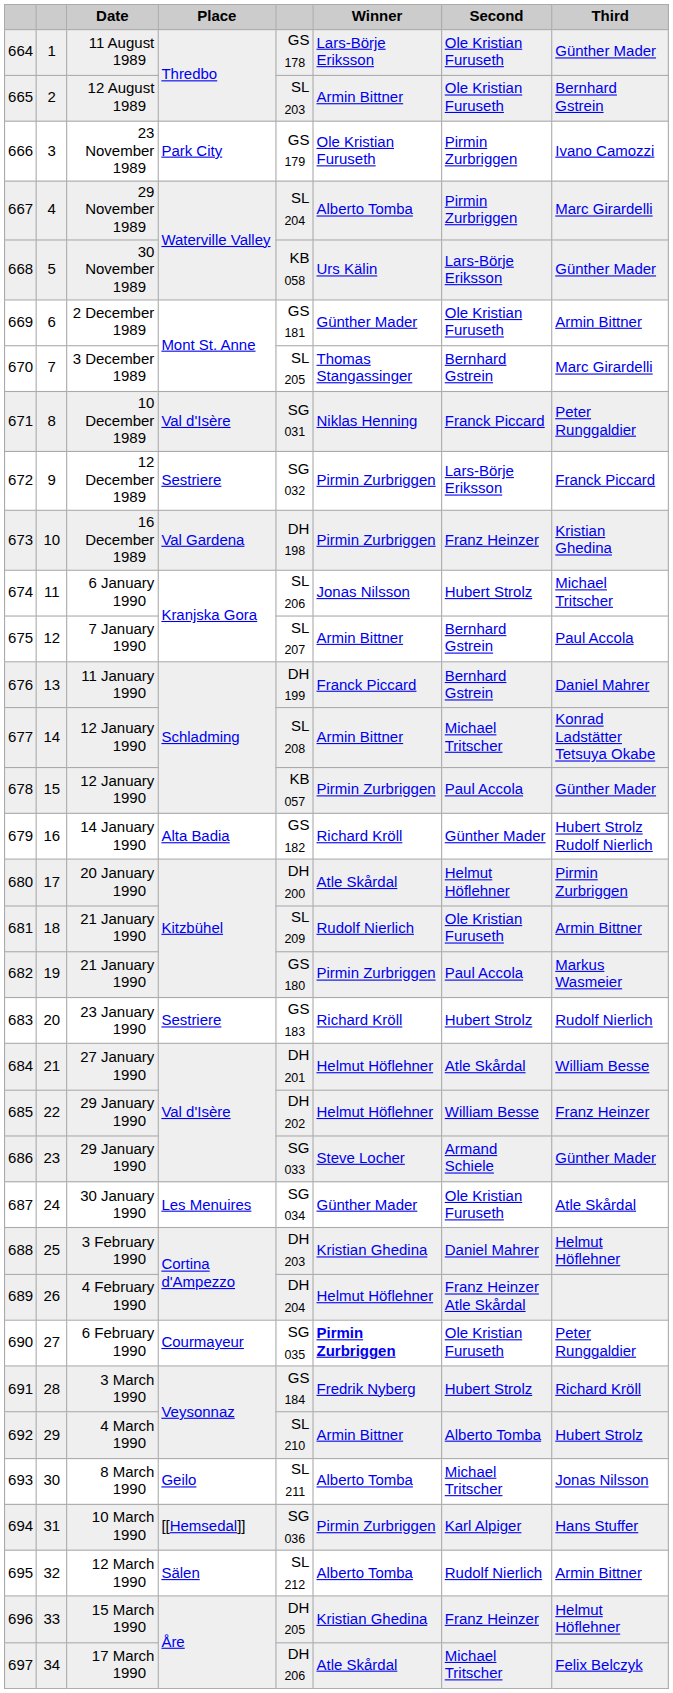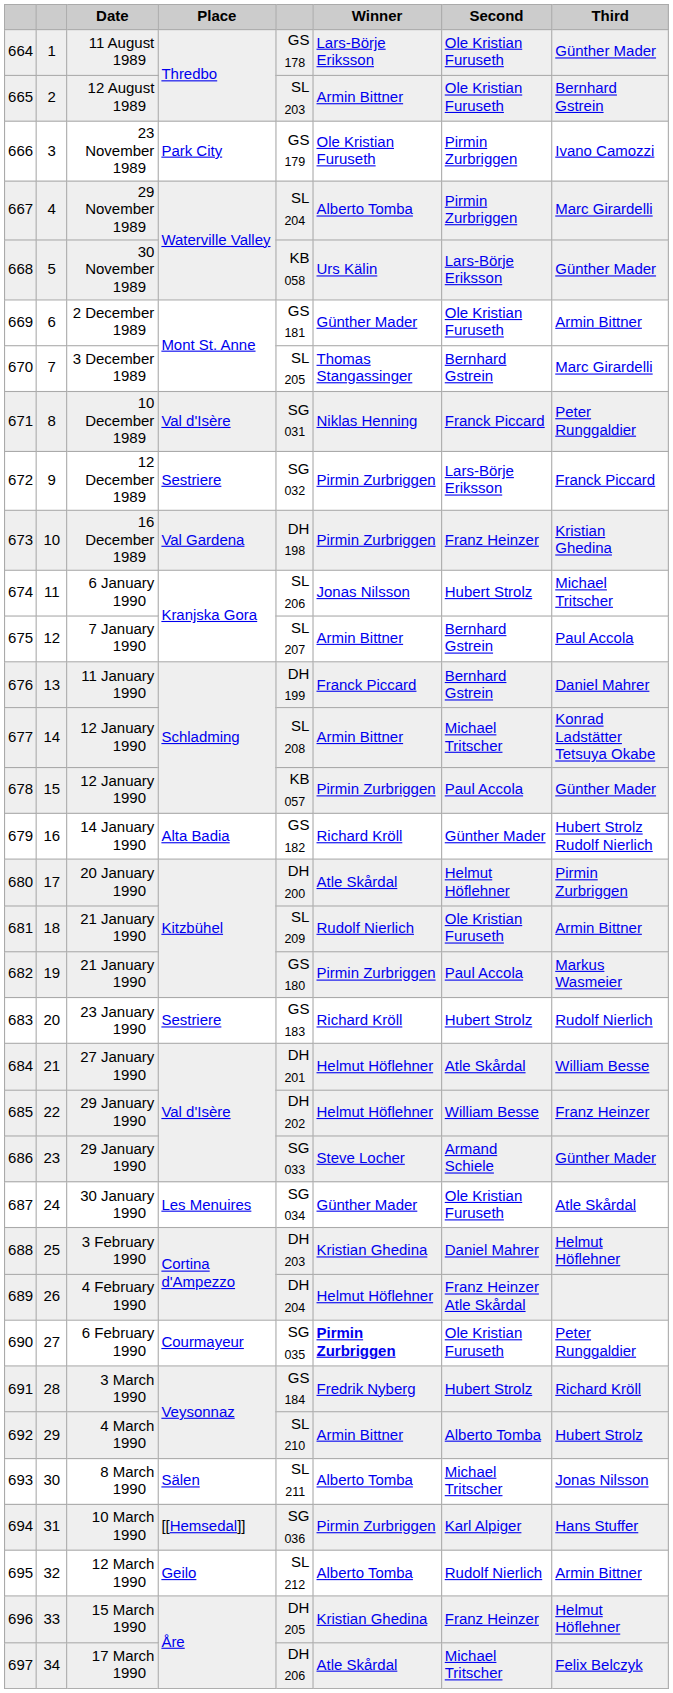 <table class="wikitable plainrowheaders" style="background:#fff; font-size:86%; line-height:16px; border:grey solid 1px; border-collapse:collapse;">
 <tr style="background:#ccc; text-align:center;">
 <td align="center" width="13"></td>
 <td align="center" width="40"></td>
 <td align="center" width="120"><strong>Date</strong></td>
 <td align="center" width="180"><strong>Place</strong></td>
 <td align="center" width="42"></td>
 <td align="center" width="185"><strong>Winner</strong></td>
 <td align="center" width="185"><strong>Second</strong></td>
 <td align="center" width="185"><strong>Third</strong></td>
 </tr>
 <tr bgcolor="#EFEFEF">
 <td align=center>664</td>
 <td align=center>1</td>
 <td align=right>11 August 1989  </td>
 <td rowspan=2> <a href='#'>Thredbo</a></td>
 <td align=right>GS <sub>178</sub> </td>
 <td> <a href='#'>Lars-Börje Eriksson</a></td>
 <td> <a href='#'>Ole Kristian Furuseth</a></td>
 <td> <a href='#'>Günther Mader</a></td>
 </tr>
 <tr bgcolor="#EFEFEF">
 <td align=center>665</td>
 <td align=center>2</td>
 <td align=right>12 August 1989  </td>
 <td align=right>SL <sub>203</sub> </td>
 <td> <a href='#'>Armin Bittner</a></td>
 <td> <a href='#'>Ole Kristian Furuseth</a></td>
 <td> <a href='#'>Bernhard Gstrein</a></td>
 </tr>
 <tr>
 <td align=center>666</td>
 <td align=center>3</td>
 <td align=right>23 November 1989  </td>
 <td> <a href='#'>Park City</a></td>
 <td align=right>GS <sub>179</sub> </td>
 <td> <a href='#'>Ole Kristian Furuseth</a></td>
 <td> <a href='#'>Pirmin Zurbriggen</a></td>
 <td> <a href='#'>Ivano Camozzi</a></td>
 </tr>
 <tr bgcolor="#EFEFEF">
 <td align=center>667</td>
 <td align=center>4</td>
 <td align=right>29 November 1989  </td>
 <td rowspan=2> <a href='#'>Waterville Valley</a></td>
 <td align=right>SL <sub>204</sub> </td>
 <td> <a href='#'>Alberto Tomba</a></td>
 <td> <a href='#'>Pirmin Zurbriggen</a></td>
 <td> <a href='#'>Marc Girardelli</a></td>
 </tr>
 <tr bgcolor="#EFEFEF">
 <td align=center>668</td>
 <td align=center>5</td>
 <td align=right>30 November 1989  </td>
 <td align=right>KB <sub>058</sub> </td>
 <td> <a href='#'>Urs Kälin</a></td>
 <td> <a href='#'>Lars-Börje Eriksson</a></td>
 <td> <a href='#'>Günther Mader</a></td>
 </tr>
 <tr>
 <td align=center>669</td>
 <td align=center>6</td>
 <td align=right>2 December 1989  </td>
 <td rowspan=2> <a href='#'>Mont St. Anne</a></td>
 <td align=right>GS <sub>181</sub> </td>
 <td> <a href='#'>Günther Mader</a></td>
 <td> <a href='#'>Ole Kristian Furuseth</a></td>
 <td> <a href='#'>Armin Bittner</a></td>
 </tr>
 <tr>
 <td align=center>670</td>
 <td align=center>7</td>
 <td align=right>3 December 1989  </td>
 <td align=right>SL <sub>205</sub> </td>
 <td> <a href='#'>Thomas Stangassinger</a></td>
 <td> <a href='#'>Bernhard Gstrein</a></td>
 <td> <a href='#'>Marc Girardelli</a></td>
 </tr>
 <tr bgcolor="#EFEFEF">
 <td align=center>671</td>
 <td align=center>8</td>
 <td align=right>10 December 1989  </td>
 <td> <a href='#'>Val d'Isère</a></td>
 <td align=right>SG <sub>031</sub> </td>
 <td> <a href='#'>Niklas Henning</a></td>
 <td> <a href='#'>Franck Piccard</a></td>
 <td> <a href='#'>Peter Runggaldier</a></td>
 </tr>
 <tr>
 <td align=center>672</td>
 <td align=center>9</td>
 <td align=right>12 December 1989  </td>
 <td> <a href='#'>Sestriere</a></td>
 <td align=right>SG <sub>032</sub> </td>
 <td> <a href='#'>Pirmin Zurbriggen</a></td>
 <td> <a href='#'>Lars-Börje Eriksson</a></td>
 <td> <a href='#'>Franck Piccard</a></td>
 </tr>
 <tr bgcolor="#EFEFEF">
 <td align=center>673</td>
 <td align=center>10</td>
 <td align=right>16 December 1989  </td>
 <td> <a href='#'>Val Gardena</a></td>
 <td align=right>DH <sub>198</sub> </td>
 <td> <a href='#'>Pirmin Zurbriggen</a></td>
 <td> <a href='#'>Franz Heinzer</a></td>
 <td> <a href='#'>Kristian Ghedina</a></td>
 </tr>
 <tr>
 <td align=center>674</td>
 <td align=center>11</td>
 <td align=right>6 January 1990  </td>
 <td rowspan=2> <a href='#'>Kranjska Gora</a></td>
 <td align=right>SL <sub>206</sub> </td>
 <td> <a href='#'>Jonas Nilsson</a></td>
 <td> <a href='#'>Hubert Strolz</a></td>
 <td> <a href='#'>Michael Tritscher</a></td>
 </tr>
 <tr>
 <td align=center>675</td>
 <td align=center>12</td>
 <td align=right>7 January 1990  </td>
 <td align=right>SL <sub>207</sub> </td>
 <td> <a href='#'>Armin Bittner</a></td>
 <td> <a href='#'>Bernhard Gstrein</a></td>
 <td> <a href='#'>Paul Accola</a></td>
 </tr>
 <tr bgcolor="#EFEFEF">
 <td align=center>676</td>
 <td align=center>13</td>
 <td align=right>11 January 1990  </td>
 <td rowspan=3> <a href='#'>Schladming</a></td>
 <td align=right>DH <sub>199</sub> </td>
 <td> <a href='#'>Franck Piccard</a></td>
 <td> <a href='#'>Bernhard Gstrein</a></td>
 <td> <a href='#'>Daniel Mahrer</a></td>
 </tr>
 <tr bgcolor="#EFEFEF">
 <td align=center>677</td>
 <td align=center>14</td>
 <td align=right>12 January 1990  </td>
 <td align=right>SL <sub>208</sub> </td>
 <td> <a href='#'>Armin Bittner</a></td>
 <td> <a href='#'>Michael Tritscher</a></td>
 <td> <a href='#'>Konrad Ladstätter</a><br> <a href='#'>Tetsuya Okabe</a></td>
 </tr>
 <tr bgcolor="#EFEFEF">
 <td align=center>678</td>
 <td align=center>15</td>
 <td align=right>12 January 1990  </td>
 <td align=right>KB <sub>057</sub> </td>
 <td> <a href='#'>Pirmin Zurbriggen</a></td>
 <td> <a href='#'>Paul Accola</a></td>
 <td> <a href='#'>Günther Mader</a></td>
 </tr>
 <tr>
 <td align=center>679</td>
 <td align=center>16</td>
 <td align=right>14 January 1990  </td>
 <td> <a href='#'>Alta Badia</a></td>
 <td align=right>GS <sub>182</sub> </td>
 <td> <a href='#'>Richard Kröll</a></td>
 <td> <a href='#'>Günther Mader</a></td>
 <td> <a href='#'>Hubert Strolz</a><br> <a href='#'>Rudolf Nierlich</a></td>
 </tr>
 <tr bgcolor="#EFEFEF">
 <td align=center>680</td>
 <td align=center>17</td>
 <td align=right>20 January 1990  </td>
 <td rowspan=3> <a href='#'>Kitzbühel</a></td>
 <td align=right>DH <sub>200</sub> </td>
 <td> <a href='#'>Atle Skårdal</a></td>
 <td> <a href='#'>Helmut Höflehner</a></td>
 <td> <a href='#'>Pirmin Zurbriggen</a></td>
 </tr>
 <tr bgcolor="#EFEFEF">
 <td align=center>681</td>
 <td align=center>18</td>
 <td align=right>21 January 1990  </td>
 <td align=right>SL <sub>209</sub> </td>
 <td> <a href='#'>Rudolf Nierlich</a></td>
 <td> <a href='#'>Ole Kristian Furuseth</a></td>
 <td> <a href='#'>Armin Bittner</a></td>
 </tr>
 <tr bgcolor="#EFEFEF">
 <td align=center>682</td>
 <td align=center>19</td>
 <td align=right>21 January 1990  </td>
 <td align=right>GS <sub>180</sub> </td>
 <td> <a href='#'>Pirmin Zurbriggen</a></td>
 <td> <a href='#'>Paul Accola</a></td>
 <td> <a href='#'>Markus Wasmeier</a></td>
 </tr>
 <tr>
 <td align=center>683</td>
 <td align=center>20</td>
 <td align=right>23 January 1990  </td>
 <td> <a href='#'>Sestriere</a></td>
 <td align=right>GS <sub>183</sub> </td>
 <td> <a href='#'>Richard Kröll</a></td>
 <td> <a href='#'>Hubert Strolz</a></td>
 <td> <a href='#'>Rudolf Nierlich</a></td>
 </tr>
 <tr bgcolor="#EFEFEF">
 <td align=center>684</td>
 <td align=center>21</td>
 <td align=right>27 January 1990  </td>
 <td rowspan=3> <a href='#'>Val d'Isère</a></td>
 <td align=right>DH <sub>201</sub> </td>
 <td> <a href='#'>Helmut Höflehner</a></td>
 <td> <a href='#'>Atle Skårdal</a></td>
 <td> <a href='#'>William Besse</a></td>
 </tr>
 <tr bgcolor="#EFEFEF">
 <td align=center>685</td>
 <td align=center>22</td>
 <td align=right>29 January 1990  </td>
 <td align=right>DH <sub>202</sub> </td>
 <td> <a href='#'>Helmut Höflehner</a></td>
 <td> <a href='#'>William Besse</a></td>
 <td> <a href='#'>Franz Heinzer</a></td>
 </tr>
 <tr bgcolor="#EFEFEF">
 <td align=center>686</td>
 <td align=center>23</td>
 <td align=right>29 January 1990  </td>
 <td align=right>SG <sub>033</sub> </td>
 <td> <a href='#'>Steve Locher</a></td>
 <td> <a href='#'>Armand Schiele</a></td>
 <td> <a href='#'>Günther Mader</a></td>
 </tr>
 <tr>
 <td align=center>687</td>
 <td align=center>24</td>
 <td align=right>30 January 1990  </td>
 <td> <a href='#'>Les Menuires</a></td>
 <td align=right>SG <sub>034</sub> </td>
 <td> <a href='#'>Günther Mader</a></td>
 <td> <a href='#'>Ole Kristian Furuseth</a></td>
 <td> <a href='#'>Atle Skårdal</a></td>
 </tr>
 <tr bgcolor="#EFEFEF">
 <td align=center>688</td>
 <td align=center>25</td>
 <td align=right>3 February 1990  </td>
 <td rowspan=2> <a href='#'>Cortina d'Ampezzo</a></td>
 <td align=right>DH <sub>203</sub> </td>
 <td> <a href='#'>Kristian Ghedina</a></td>
 <td> <a href='#'>Daniel Mahrer</a></td>
 <td> <a href='#'>Helmut Höflehner</a></td>
 </tr>
 <tr bgcolor="#EFEFEF">
 <td align=center>689</td>
 <td align=center>26</td>
 <td align=right>4 February 1990  </td>
 <td align=right>DH <sub>204</sub> </td>
 <td> <a href='#'>Helmut Höflehner</a></td>
 <td> <a href='#'>Franz Heinzer</a><br> <a href='#'>Atle Skårdal</a></td>
 <td></td>
 </tr>
 <tr>
 <td align=center>690</td>
 <td align=center>27</td>
 <td align=right>6 February 1990  </td>
 <td> <a href='#'>Courmayeur</a></td>
 <td align=right>SG <sub>035</sub> </td>
 <td><strong> <a href='#'>Pirmin Zurbriggen</a></strong></td>
 <td> <a href='#'>Ole Kristian Furuseth</a></td>
 <td> <a href='#'>Peter Runggaldier</a></td>
 </tr>
 <tr bgcolor="#EFEFEF">
 <td align=center>691</td>
 <td align=center>28</td>
 <td align=right>3 March 1990  </td>
 <td rowspan=2> <a href='#'>Veysonnaz</a></td>
 <td align=right>GS <sub>184</sub> </td>
 <td> <a href='#'>Fredrik Nyberg</a></td>
 <td> <a href='#'>Hubert Strolz</a></td>
 <td> <a href='#'>Richard Kröll</a></td>
 </tr>
 <tr bgcolor="#EFEFEF">
 <td align=center>692</td>
 <td align=center>29</td>
 <td align=right>4 March 1990  </td>
 <td align=right>SL <sub>210</sub> </td>
 <td> <a href='#'>Armin Bittner</a></td>
 <td> <a href='#'>Alberto Tomba</a></td>
 <td> <a href='#'>Hubert Strolz</a></td>
 </tr>
 <tr>
 <td align=center>693</td>
 <td align=center>30</td>
 <td align=right>8 March 1990  </td>
-<td> <a href='#'>Geilo</a></td>
+<td> <a href='#'>Sälen</a></td>
 <td align=right>SL <sub>211</sub> </td>
 <td> <a href='#'>Alberto Tomba</a></td>
 <td> <a href='#'>Michael Tritscher</a></td>
 <td> <a href='#'>Jonas Nilsson</a></td>
 </tr>
 <tr bgcolor="#EFEFEF">
 <td align=center>694</td>
 <td align=center>31</td>
 <td align=right>10 March 1990  </td>
 <td> [[<a href='#'>Hemsedal</a>]]</td>
 <td align=right>SG <sub>036</sub> </td>
 <td> <a href='#'>Pirmin Zurbriggen</a></td>
 <td> <a href='#'>Karl Alpiger</a></td>
 <td> <a href='#'>Hans Stuffer</a></td>
 </tr>
 <tr>
 <td align=center>695</td>
 <td align=center>32</td>
 <td align=right>12 March 1990  </td>
-<td> <a href='#'>Sälen</a></td>
+<td> <a href='#'>Geilo</a></td>
 <td align=right>SL <sub>212</sub> </td>
 <td> <a href='#'>Alberto Tomba</a></td>
 <td> <a href='#'>Rudolf Nierlich</a></td>
 <td> <a href='#'>Armin Bittner</a></td>
 </tr>
 <tr bgcolor="#EFEFEF">
 <td align=center>696</td>
 <td align=center>33</td>
 <td align=right>15 March 1990  </td>
 <td rowspan=2> <a href='#'>Åre</a></td>
 <td align=right>DH <sub>205</sub> </td>
 <td> <a href='#'>Kristian Ghedina</a></td>
 <td> <a href='#'>Franz Heinzer</a></td>
 <td> <a href='#'>Helmut Höflehner</a></td>
 </tr>
 <tr bgcolor="#EFEFEF">
 <td align=center>697</td>
 <td align=center>34</td>
 <td align=right>17 March 1990  </td>
 <td align=right>DH <sub>206</sub> </td>
 <td> <a href='#'>Atle Skårdal</a></td>
 <td> <a href='#'>Michael Tritscher</a></td>
 <td> <a href='#'>Felix Belczyk</a></td>
 </tr>
 </table>
